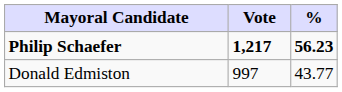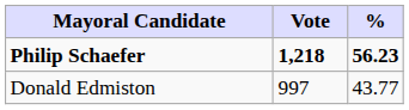 <table class="wikitable">
 <tr>
 <th style="background:#ddf; width:200px;">Mayoral Candidate</th>
 <th style="background:#ddf; width:50px;">Vote</th>
 <th style="background:#ddf; width:30px;">%</th>
 </tr>
 <tr>
 <td><strong>Philip Schaefer</strong></td>
-<td><strong>1,217</strong></td>
+<td><strong>1,218</strong></td>
 <td><strong>56.23</strong></td>
 </tr>
 <tr>
 <td>Donald Edmiston</td>
 <td>997</td>
 <td>43.77</td>
 </tr>
 </table>
